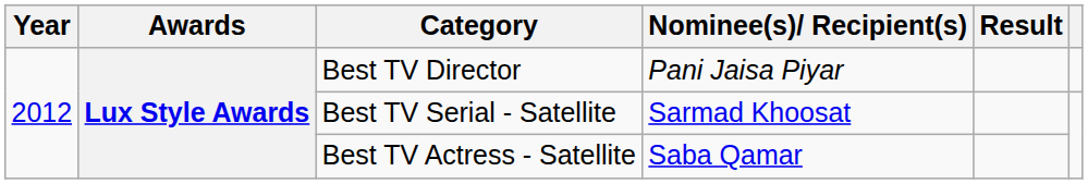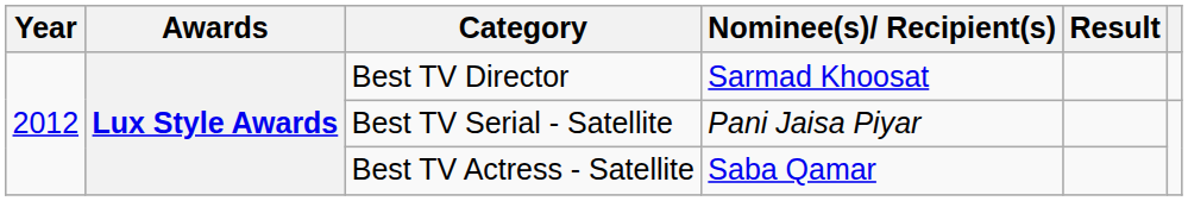 <table class="wikitable plainrowheaders">
 <tr>
 <th>Year</th>
 <th>Awards</th>
 <th>Category</th>
 <th>Nominee(s)/ Recipient(s)</th>
 <th>Result</th>
 <th></th>
 </tr>
 <tr>
 <td rowspan="3"><a href='#'>2012</a></td>
 <th scope="row" rowspan="3"><a href='#'>Lux Style Awards</a></th>
 <td>Best TV Director</td>
-<td><em>Pani Jaisa Piyar</em></td>
+<td><a href='#'>Sarmad Khoosat</a></td>
 <td></td>
 <td></td>
 </tr>
 <tr>
 <td>Best TV Serial - Satellite</td>
-<td><a href='#'>Sarmad Khoosat</a></td>
+<td><em>Pani Jaisa Piyar</em></td>
 <td></td>
 <td rowspan="2"></td>
 </tr>
 <tr>
 <td>Best TV Actress - Satellite</td>
 <td><a href='#'>Saba Qamar</a></td>
 <td></td>
 </tr>
 </table>
